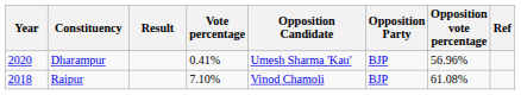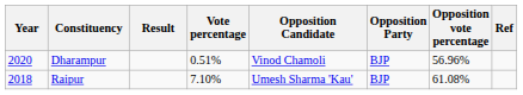 <table class="sortable wikitable">
 <tr>
 <th width=50>Year</th>
 <th width=100>Constituency</th>
 <th width=70>Result</th>
 <th width=70>Vote percentage</th>
 <th width=150>Opposition Candidate</th>
 <th width=70>Opposition Party</th>
 <th width=70>Opposition vote percentage</th>
 <th width=25>Ref</th>
 </tr>
 <tr>
 <td><a href='#'>2020</a></td>
 <td><a href='#'>Dharampur</a></td>
 <td></td>
-<td>0.41%</td>
-<td><a href='#'>Umesh Sharma 'Kau'</a></td>
+<td>0.51%</td>
+<td><a href='#'>Vinod Chamoli</a></td>
 <td><a href='#'>BJP</a></td>
 <td>56.96%</td>
 <td></td>
 </tr>
 <tr>
 <td><a href='#'>2018</a></td>
 <td><a href='#'>Raipur</a></td>
 <td></td>
 <td>7.10%</td>
-<td><a href='#'>Vinod Chamoli</a></td>
+<td><a href='#'>Umesh Sharma 'Kau'</a></td>
 <td><a href='#'>BJP</a></td>
 <td>61.08%</td>
 <td></td>
 </tr>
 </table>
